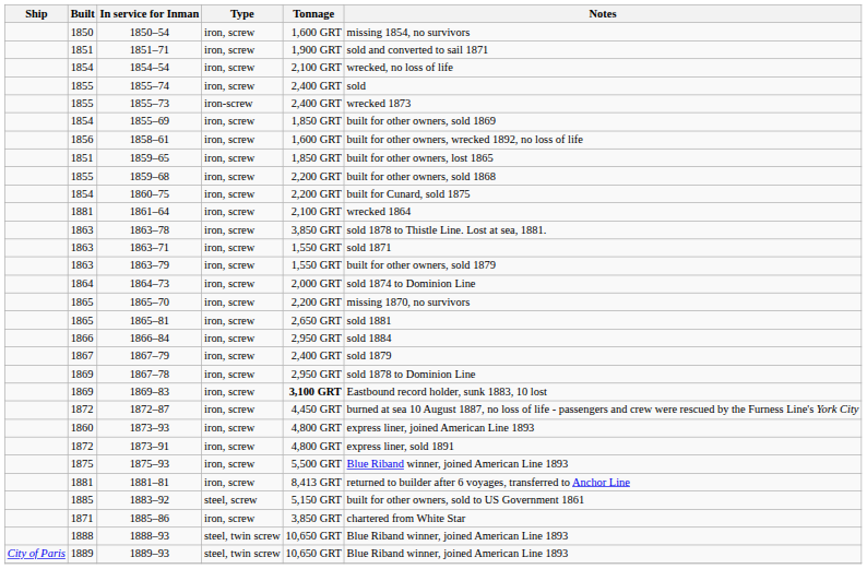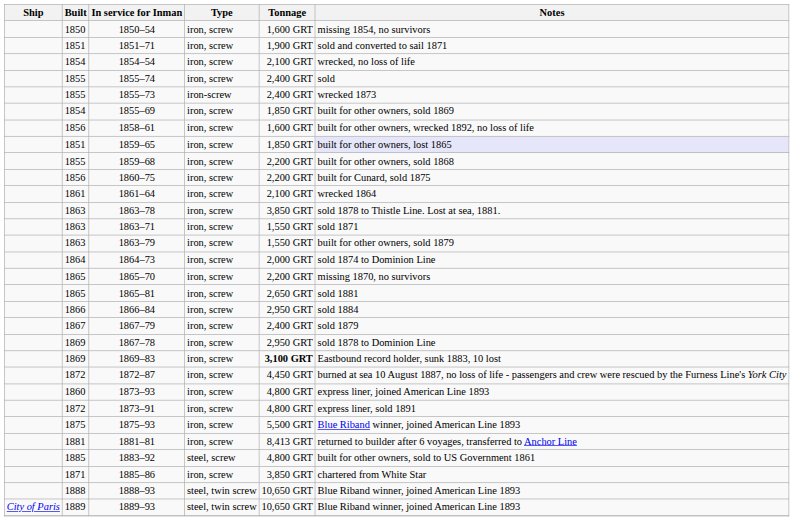 <table class="wikitable">
 <tr>
 <th>Ship</th>
 <th>Built</th>
 <th>In service for Inman</th>
 <th>Type</th>
 <th>Tonnage</th>
 <th>Notes</th>
 </tr>
 <tr>
 <td></td>
 <td>1850</td>
 <td align="Center">1850–54</td>
 <td>iron, screw</td>
 <td align="Right">1,600 GRT</td>
 <td>missing 1854, no survivors</td>
 </tr>
 <tr>
 <td></td>
 <td>1851</td>
 <td align="Center">1851–71</td>
 <td>iron, screw</td>
 <td align="Right">1,900 GRT</td>
 <td>sold and converted to sail 1871</td>
 </tr>
 <tr>
 <td></td>
 <td>1854</td>
 <td align="Center">1854–54</td>
 <td>iron, screw</td>
 <td align="Right">2,100 GRT</td>
 <td>wrecked, no loss of life</td>
 </tr>
 <tr>
 <td></td>
 <td>1855</td>
 <td align="Center">1855–74</td>
 <td>iron, screw</td>
 <td align="Right">2,400 GRT</td>
 <td>sold</td>
 </tr>
 <tr>
 <td></td>
 <td>1855</td>
 <td align="Center">1855–73</td>
 <td>iron-screw</td>
 <td align="Right">2,400 GRT</td>
 <td>wrecked 1873</td>
 </tr>
 <tr>
 <td></td>
 <td>1854</td>
 <td align="Center">1855–69</td>
 <td>iron, screw</td>
 <td align="Right">1,850 GRT</td>
 <td>built for other owners, sold 1869</td>
 </tr>
 <tr>
 <td></td>
 <td>1856</td>
 <td align="Center">1858–61</td>
 <td>iron, screw</td>
 <td align="Right">1,600 GRT</td>
 <td>built for other owners, wrecked 1892, no loss of life</td>
 </tr>
 <tr>
 <td></td>
 <td>1851</td>
 <td align="Center">1859–65</td>
 <td>iron, screw</td>
 <td align="Right">1,850 GRT</td>
-<td>built for other owners, lost 1865</td>
+<td style="background: lavender;">built for other owners, lost 1865</td>
 </tr>
 <tr>
 <td></td>
 <td>1855</td>
 <td align="Center">1859–68</td>
 <td>iron, screw</td>
 <td align="Right">2,200 GRT</td>
 <td>built for other owners, sold 1868</td>
 </tr>
 <tr>
 <td></td>
-<td>1854</td>
+<td>1856</td>
 <td align="Center">1860–75</td>
 <td>iron, screw</td>
 <td align="Right">2,200 GRT</td>
 <td>built for Cunard, sold 1875</td>
 </tr>
 <tr>
 <td></td>
-<td>1881</td>
+<td>1861</td>
 <td align="Center">1861–64</td>
 <td>iron, screw</td>
 <td align="Right">2,100 GRT</td>
 <td>wrecked 1864</td>
 </tr>
 <tr>
 <td></td>
 <td>1863</td>
 <td align="Center">1863–78</td>
 <td>iron, screw</td>
 <td align="Right">3,850 GRT</td>
 <td>sold 1878 to Thistle Line. Lost at sea, 1881.</td>
 </tr>
 <tr>
 <td></td>
 <td>1863</td>
 <td align="Center">1863–71</td>
 <td>iron, screw</td>
 <td align="Right">1,550 GRT</td>
 <td>sold 1871</td>
 </tr>
 <tr>
 <td></td>
 <td>1863</td>
 <td align="Center">1863–79</td>
 <td>iron, screw</td>
 <td align="Right">1,550 GRT</td>
 <td>built for other owners, sold 1879</td>
 </tr>
 <tr>
 <td></td>
 <td>1864</td>
 <td align="Center">1864–73</td>
 <td>iron, screw</td>
 <td align="Right">2,000 GRT</td>
 <td>sold 1874 to Dominion Line</td>
 </tr>
 <tr>
 <td></td>
 <td>1865</td>
 <td align="Center">1865–70</td>
 <td>iron, screw</td>
 <td align="Right">2,200 GRT</td>
 <td>missing 1870, no survivors</td>
 </tr>
 <tr>
 <td></td>
 <td>1865</td>
 <td align="Center">1865–81</td>
 <td>iron, screw</td>
 <td align="Right">2,650 GRT</td>
 <td>sold 1881</td>
 </tr>
 <tr>
 <td></td>
 <td>1866</td>
 <td align="Center">1866–84</td>
 <td>iron, screw</td>
 <td align="Right">2,950 GRT</td>
 <td>sold 1884</td>
 </tr>
 <tr>
 <td></td>
 <td>1867</td>
 <td align="Center">1867–79</td>
 <td>iron, screw</td>
 <td align="Right">2,400 GRT</td>
 <td>sold 1879</td>
 </tr>
 <tr>
 <td></td>
 <td>1869</td>
 <td align="Center">1867–78</td>
 <td>iron, screw</td>
 <td align="Right">2,950 GRT</td>
 <td>sold 1878 to Dominion Line</td>
 </tr>
 <tr>
 <td></td>
 <td>1869</td>
 <td align="Center">1869–83</td>
 <td>iron, screw</td>
 <td align="Right"><strong>3,100 GRT</strong></td>
 <td>Eastbound record holder, sunk 1883, 10 lost</td>
 </tr>
 <tr>
 <td></td>
 <td>1872</td>
 <td align="Center">1872–87</td>
 <td>iron, screw</td>
 <td align="Right">4,450 GRT</td>
 <td>burned at sea 10 August 1887, no loss of life - passengers and crew were rescued by the Furness Line's <em>York City</em></td>
 </tr>
 <tr>
 <td></td>
 <td>1860</td>
 <td align="Center">1873–93</td>
 <td>iron, screw</td>
 <td align="Right">4,800 GRT</td>
 <td>express liner, joined American Line 1893</td>
 </tr>
 <tr>
 <td></td>
 <td>1872</td>
 <td align="Center">1873–91</td>
 <td>iron, screw</td>
 <td align="Right">4,800 GRT</td>
 <td>express liner, sold 1891</td>
 </tr>
 <tr>
 <td></td>
 <td>1875</td>
 <td align="Center">1875–93</td>
 <td>iron, screw</td>
 <td align="Right">5,500 GRT</td>
 <td><a href='#'>Blue Riband</a> winner, joined American Line 1893</td>
 </tr>
 <tr>
 <td></td>
 <td>1881</td>
 <td align="Center">1881–81</td>
 <td>iron, screw</td>
 <td align="Right">8,413 GRT</td>
 <td>returned to builder after 6 voyages, transferred to <a href='#'>Anchor Line</a></td>
 </tr>
 <tr>
 <td></td>
 <td>1885</td>
 <td align="Center">1883–92</td>
 <td>steel, screw</td>
-<td align="Right">5,150 GRT</td>
+<td align="Right">4,800 GRT</td>
 <td>built for other owners, sold to US Government 1861</td>
 </tr>
 <tr>
 <td></td>
 <td>1871</td>
 <td align="Center">1885–86</td>
 <td>iron, screw</td>
 <td align="Right">3,850 GRT</td>
 <td>chartered from White Star</td>
 </tr>
 <tr>
 <td></td>
 <td>1888</td>
 <td align="Center">1888–93</td>
 <td>steel, twin screw</td>
 <td align="Right">10,650 GRT</td>
 <td>Blue Riband winner, joined American Line 1893</td>
 </tr>
 <tr>
 <td><a href='#'><em>City of Paris</em></a></td>
 <td>1889</td>
 <td align="Center">1889–93</td>
 <td>steel, twin screw</td>
 <td align="Right">10,650 GRT</td>
 <td>Blue Riband winner, joined American Line 1893</td>
 </tr>
 <tr>
 </tr>
 </table>
